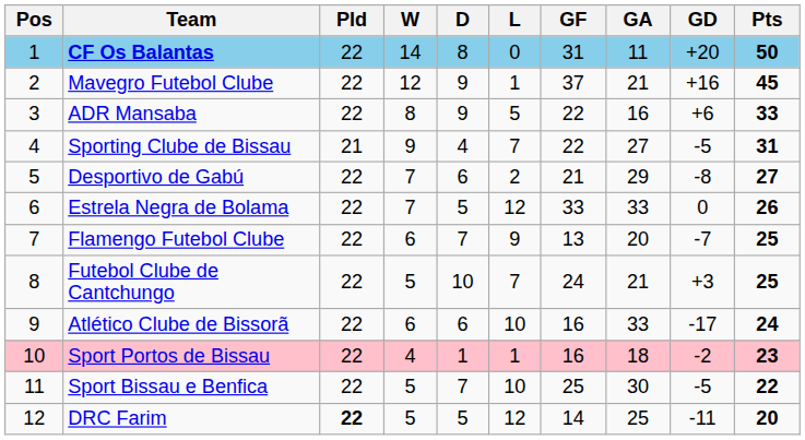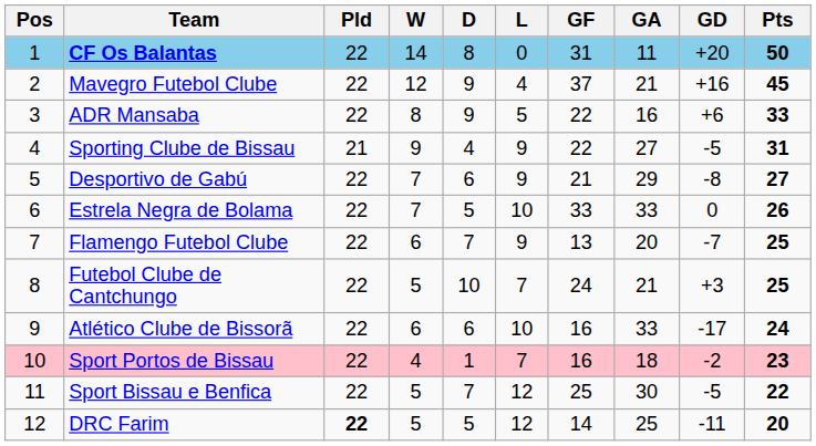 <table class="wikitable" style="text-align: center;">
 <tr>
 <th style="width: 40px;">Pos</th>
 <th style="width: 200px;">Team</th>
 <th style="width: 45px;">Pld</th>
 <th style="width: 35px;">W</th>
 <th style="width: 35px;">D</th>
 <th style="width: 35px;">L</th>
 <th style="width: 45px;">GF</th>
 <th style="width: 45px;">GA</th>
 <th style="width: 45px;">GD</th>
 <th style="width: 45px;">Pts</th>
 </tr>
 <tr style="background:skyblue;">
 <td>1</td>
 <td style="text-align: left;"><strong><a href='#'>CF Os Balantas</a></strong></td>
 <td>22</td>
 <td>14</td>
 <td>8</td>
 <td>0</td>
 <td>31</td>
 <td>11</td>
 <td>+20</td>
 <td><strong>50</strong></td>
 </tr>
 <tr>
 <td>2</td>
 <td style="text-align: left;"><a href='#'>Mavegro Futebol Clube</a></td>
 <td>22</td>
 <td>12</td>
 <td>9</td>
-<td>1</td>
+<td>4</td>
 <td>37</td>
 <td>21</td>
 <td>+16</td>
 <td><strong>45</strong></td>
 </tr>
 <tr>
 <td>3</td>
 <td style="text-align: left;"><a href='#'>ADR Mansaba</a></td>
 <td>22</td>
 <td>8</td>
 <td>9</td>
 <td>5</td>
 <td>22</td>
 <td>16</td>
 <td>+6</td>
 <td><strong>33</strong></td>
 </tr>
 <tr>
 <td>4</td>
 <td style="text-align: left;"><a href='#'>Sporting Clube de Bissau</a></td>
 <td>21</td>
 <td>9</td>
 <td>4</td>
-<td>7</td>
+<td>9</td>
 <td>22</td>
 <td>27</td>
 <td>-5</td>
 <td><strong>31</strong></td>
 </tr>
 <tr>
 <td>5</td>
 <td style="text-align: left;"><a href='#'>Desportivo de Gabú</a></td>
 <td>22</td>
 <td>7</td>
 <td>6</td>
-<td>2</td>
+<td>9</td>
 <td>21</td>
 <td>29</td>
 <td>-8</td>
 <td><strong>27</strong></td>
 </tr>
 <tr>
 <td>6</td>
 <td style="text-align: left;"><a href='#'>Estrela Negra de Bolama</a></td>
 <td>22</td>
 <td>7</td>
 <td>5</td>
-<td>12</td>
+<td>10</td>
 <td>33</td>
 <td>33</td>
 <td>0</td>
 <td><strong>26</strong></td>
 </tr>
 <tr>
 <td>7</td>
 <td style="text-align: left;"><a href='#'>Flamengo Futebol Clube</a></td>
 <td>22</td>
 <td>6</td>
 <td>7</td>
 <td>9</td>
 <td>13</td>
 <td>20</td>
 <td>-7</td>
 <td><strong>25</strong></td>
 </tr>
 <tr>
 <td>8</td>
 <td style="text-align: left;"><a href='#'>Futebol Clube de Cantchungo</a></td>
 <td>22</td>
 <td>5</td>
 <td>10</td>
 <td>7</td>
 <td>24</td>
 <td>21</td>
 <td>+3</td>
 <td><strong>25</strong></td>
 </tr>
 <tr>
 <td>9</td>
 <td style="text-align: left;"><a href='#'>Atlético Clube de Bissorã</a></td>
 <td>22</td>
 <td>6</td>
 <td>6</td>
 <td>10</td>
 <td>16</td>
 <td>33</td>
 <td>-17</td>
 <td><strong>24</strong></td>
 </tr>
 <tr style="background:#ffc0cb;">
 <td>10</td>
 <td style="text-align: left;"><a href='#'>Sport Portos de Bissau</a></td>
 <td>22</td>
 <td>4</td>
 <td>1</td>
-<td>1</td>
+<td>7</td>
 <td>16</td>
 <td>18</td>
 <td>-2</td>
 <td><strong>23</strong></td>
 </tr>
 <tr -style="background:#ffcocb;">
 <td>11</td>
 <td style="text-align: left;"><a href='#'>Sport Bissau e Benfica</a></td>
 <td>22</td>
 <td>5</td>
 <td>7</td>
-<td>10</td>
+<td>12</td>
 <td>25</td>
 <td>30</td>
 <td>-5</td>
 <td><strong>22</strong></td>
 </tr>
 <tr style="background:#ffcocb;">
 <td>12</td>
 <td style="text-align: left;"><a href='#'>DRC Farim</a></td>
 <td><strong>22</strong></td>
 <td>5</td>
 <td>5</td>
 <td>12</td>
 <td>14</td>
 <td>25</td>
 <td>-11</td>
 <td><strong>20</strong></td>
 </tr>
 </table>
